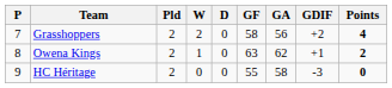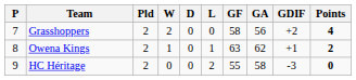 <table class=wikitable style="text-align:center" width=500>
 <tr>
 <th width=5%>P</th>
 <th width=25%>Team</th>
 <th width=5%>Pld</th>
 <th width=5%>W</th>
 <th width=5%>D</th>
+<th width=5%>L</th>
 <th width=5%>GF</th>
 <th width=5%>GA</th>
 <th width=5%>GDIF</th>
 <th width=8%>Points</th>
 </tr>
 <tr>
 <td>7</td>
 <td align="left"> <a href='#'>Grasshoppers</a></td>
 <td>2</td>
 <td>2</td>
+<td>0</td>
 <td>0</td>
 <td>58</td>
 <td>56</td>
 <td>+2</td>
 <td><strong>4</strong></td>
 </tr>
 <tr>
 <td>8</td>
 <td align="left"> <a href='#'>Owena Kings</a></td>
 <td>2</td>
 <td>1</td>
 <td>0</td>
+<td>1</td>
 <td>63</td>
 <td>62</td>
 <td>+1</td>
 <td><strong>2</strong></td>
 </tr>
 <tr>
 <td>9</td>
 <td align="left"> <a href='#'>HC Héritage</a></td>
 <td>2</td>
 <td>0</td>
 <td>0</td>
+<td>2</td>
 <td>55</td>
 <td>58</td>
 <td>-3</td>
 <td><strong>0</strong></td>
 </tr>
 </table>
